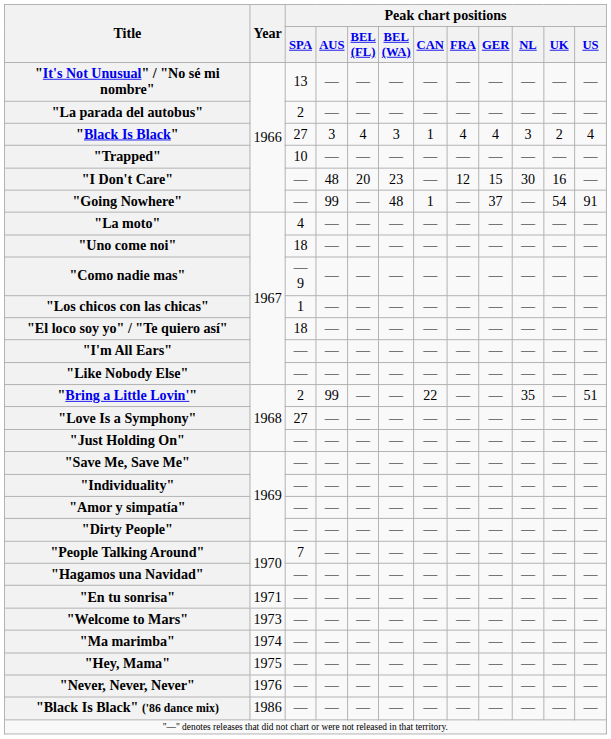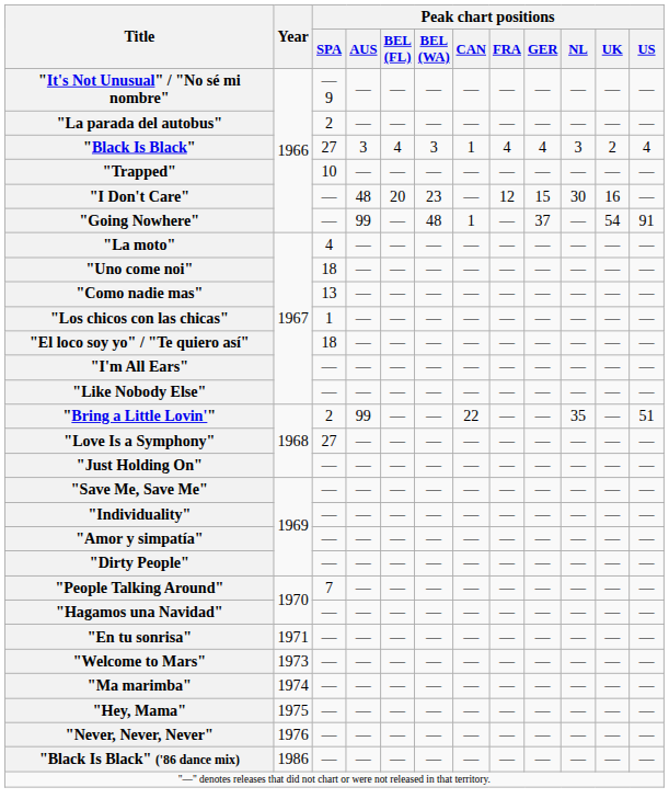 <table class="wikitable plainrowheaders" style="text-align:center;">
 <tr>
 <th rowspan="2" scope="col" style="width:17em;">Title</th>
 <th rowspan="2" scope="col" style="width:2em;">Year</th>
 <th colspan="10">Peak chart positions</th>
 </tr>
 <tr>
 <th scope="col" style="width:2em;font-size:90%;"><a href='#'>SPA</a><br></th>
 <th scope="col" style="width:2em;font-size:90%;"><a href='#'>AUS</a><br></th>
 <th scope="col" style="width:2em;font-size:90%;"><a href='#'>BEL (FL)</a><br></th>
 <th scope="col" style="width:2em;font-size:90%;"><a href='#'>BEL (WA)</a><br></th>
 <th scope="col" style="width:2em;font-size:90%;"><a href='#'>CAN</a><br></th>
 <th scope="col" style="width:2em;font-size:90%;"><a href='#'>FRA</a><br></th>
 <th scope="col" style="width:2em;font-size:90%;"><a href='#'>GER</a><br></th>
 <th scope="col" style="width:2em;font-size:90%;"><a href='#'>NL</a><br></th>
 <th scope="col" style="width:2em;font-size:90%;"><a href='#'>UK</a><br></th>
 <th scope="col" style="width:2em;font-size:90%;"><a href='#'>US</a><br></th>
 </tr>
 <tr>
 <th scope="row">"<a href='#'>It's Not Unusual</a>" / "No sé mi nombre"</th>
 <td rowspan="6">1966</td>
-<td>13</td>
+<td>—<br>9</td>
 <td>—</td>
 <td>—</td>
 <td>—</td>
 <td>—</td>
 <td>—</td>
 <td>—</td>
 <td>—</td>
 <td>—</td>
 <td>—</td>
 </tr>
 <tr>
 <th scope="row">"La parada del autobus"</th>
 <td>2</td>
 <td>—</td>
 <td>—</td>
 <td>—</td>
 <td>—</td>
 <td>—</td>
 <td>—</td>
 <td>—</td>
 <td>—</td>
 <td>—</td>
 </tr>
 <tr>
 <th scope="row">"<a href='#'>Black Is Black</a>"</th>
 <td>27</td>
 <td>3</td>
 <td>4</td>
 <td>3</td>
 <td>1</td>
 <td>4</td>
 <td>4</td>
 <td>3</td>
 <td>2</td>
 <td>4</td>
 </tr>
 <tr>
 <th scope="row">"Trapped"</th>
 <td>10</td>
 <td>—</td>
 <td>—</td>
 <td>—</td>
 <td>—</td>
 <td>—</td>
 <td>—</td>
 <td>—</td>
 <td>—</td>
 <td>—</td>
 </tr>
 <tr>
 <th scope="row">"I Don't Care"</th>
 <td>—</td>
 <td>48</td>
 <td>20</td>
 <td>23</td>
 <td>—</td>
 <td>12</td>
 <td>15</td>
 <td>30</td>
 <td>16</td>
 <td>—</td>
 </tr>
 <tr>
 <th scope="row">"Going Nowhere"</th>
 <td>—</td>
 <td>99</td>
 <td>—</td>
 <td>48</td>
 <td>1</td>
 <td>—</td>
 <td>37</td>
 <td>—</td>
 <td>54</td>
 <td>91</td>
 </tr>
 <tr>
 <th scope="row">"La moto"</th>
 <td rowspan="7">1967</td>
 <td>4</td>
 <td>—</td>
 <td>—</td>
 <td>—</td>
 <td>—</td>
 <td>—</td>
 <td>—</td>
 <td>—</td>
 <td>—</td>
 <td>—</td>
 </tr>
 <tr>
 <th scope="row">"Uno come noi"</th>
 <td>18</td>
 <td>—</td>
 <td>—</td>
 <td>—</td>
 <td>—</td>
 <td>—</td>
 <td>—</td>
 <td>—</td>
 <td>—</td>
 <td>—</td>
 </tr>
 <tr>
 <th scope="row">"Como nadie mas"</th>
-<td>—<br>9</td>
+<td>13</td>
 <td>—</td>
 <td>—</td>
 <td>—</td>
 <td>—</td>
 <td>—</td>
 <td>—</td>
 <td>—</td>
 <td>—</td>
 <td>—</td>
 </tr>
 <tr>
 <th scope="row">"Los chicos con las chicas"</th>
 <td>1</td>
 <td>—</td>
 <td>—</td>
 <td>—</td>
 <td>—</td>
 <td>—</td>
 <td>—</td>
 <td>—</td>
 <td>—</td>
 <td>—</td>
 </tr>
 <tr>
 <th scope="row">"El loco soy yo" / "Te quiero así"</th>
 <td>18</td>
 <td>—</td>
 <td>—</td>
 <td>—</td>
 <td>—</td>
 <td>—</td>
 <td>—</td>
 <td>—</td>
 <td>—</td>
 <td>—</td>
 </tr>
 <tr>
 <th scope="row">"I'm All Ears"</th>
 <td>—</td>
 <td>—</td>
 <td>—</td>
 <td>—</td>
 <td>—</td>
 <td>—</td>
 <td>—</td>
 <td>—</td>
 <td>—</td>
 <td>—</td>
 </tr>
 <tr>
 <th scope="row">"Like Nobody Else"</th>
 <td>—</td>
 <td>—</td>
 <td>—</td>
 <td>—</td>
 <td>—</td>
 <td>—</td>
 <td>—</td>
 <td>—</td>
 <td>—</td>
 <td>—</td>
 </tr>
 <tr>
 <th scope="row">"<a href='#'>Bring a Little Lovin'</a>"</th>
 <td rowspan="3">1968</td>
 <td>2</td>
 <td>99</td>
 <td>—</td>
 <td>—</td>
 <td>22</td>
 <td>—</td>
 <td>—</td>
 <td>35</td>
 <td>—</td>
 <td>51</td>
 </tr>
 <tr>
 <th scope="row">"Love Is a Symphony"</th>
 <td>27</td>
 <td>—</td>
 <td>—</td>
 <td>—</td>
 <td>—</td>
 <td>—</td>
 <td>—</td>
 <td>—</td>
 <td>—</td>
 <td>—</td>
 </tr>
 <tr>
 <th scope="row">"Just Holding On"</th>
 <td>—</td>
 <td>—</td>
 <td>—</td>
 <td>—</td>
 <td>—</td>
 <td>—</td>
 <td>—</td>
 <td>—</td>
 <td>—</td>
 <td>—</td>
 </tr>
 <tr>
 <th scope="row">"Save Me, Save Me"</th>
 <td rowspan="4">1969</td>
 <td>—</td>
 <td>—</td>
 <td>—</td>
 <td>—</td>
 <td>—</td>
 <td>—</td>
 <td>—</td>
 <td>—</td>
 <td>—</td>
 <td>—</td>
 </tr>
 <tr>
 <th scope="row">"Individuality"</th>
 <td>—</td>
 <td>—</td>
 <td>—</td>
 <td>—</td>
 <td>—</td>
 <td>—</td>
 <td>—</td>
 <td>—</td>
 <td>—</td>
 <td>—</td>
 </tr>
 <tr>
 <th scope="row">"Amor y simpatía"</th>
 <td>—</td>
 <td>—</td>
 <td>—</td>
 <td>—</td>
 <td>—</td>
 <td>—</td>
 <td>—</td>
 <td>—</td>
 <td>—</td>
 <td>—</td>
 </tr>
 <tr>
 <th scope="row">"Dirty People"</th>
 <td>—</td>
 <td>—</td>
 <td>—</td>
 <td>—</td>
 <td>—</td>
 <td>—</td>
 <td>—</td>
 <td>—</td>
 <td>—</td>
 <td>—</td>
 </tr>
 <tr>
 <th scope="row">"People Talking Around"</th>
 <td rowspan="2">1970</td>
 <td>7</td>
 <td>—</td>
 <td>—</td>
 <td>—</td>
 <td>—</td>
 <td>—</td>
 <td>—</td>
 <td>—</td>
 <td>—</td>
 <td>—</td>
 </tr>
 <tr>
 <th scope="row">"Hagamos una Navidad"</th>
 <td>—</td>
 <td>—</td>
 <td>—</td>
 <td>—</td>
 <td>—</td>
 <td>—</td>
 <td>—</td>
 <td>—</td>
 <td>—</td>
 <td>—</td>
 </tr>
 <tr>
 <th scope="row">"En tu sonrisa"</th>
 <td>1971</td>
 <td>—</td>
 <td>—</td>
 <td>—</td>
 <td>—</td>
 <td>—</td>
 <td>—</td>
 <td>—</td>
 <td>—</td>
 <td>—</td>
 <td>—</td>
 </tr>
 <tr>
 <th scope="row">"Welcome to Mars"</th>
 <td>1973</td>
 <td>—</td>
 <td>—</td>
 <td>—</td>
 <td>—</td>
 <td>—</td>
 <td>—</td>
 <td>—</td>
 <td>—</td>
 <td>—</td>
 <td>—</td>
 </tr>
 <tr>
 <th scope="row">"Ma marimba"</th>
 <td>1974</td>
 <td>—</td>
 <td>—</td>
 <td>—</td>
 <td>—</td>
 <td>—</td>
 <td>—</td>
 <td>—</td>
 <td>—</td>
 <td>—</td>
 <td>—</td>
 </tr>
 <tr>
 <th scope="row">"Hey, Mama"</th>
 <td>1975</td>
 <td>—</td>
 <td>—</td>
 <td>—</td>
 <td>—</td>
 <td>—</td>
 <td>—</td>
 <td>—</td>
 <td>—</td>
 <td>—</td>
 <td>—</td>
 </tr>
 <tr>
 <th scope="row">"Never, Never, Never"</th>
 <td>1976</td>
 <td>—</td>
 <td>—</td>
 <td>—</td>
 <td>—</td>
 <td>—</td>
 <td>—</td>
 <td>—</td>
 <td>—</td>
 <td>—</td>
 <td>—</td>
 </tr>
 <tr>
 <th scope="row">"Black Is Black" <small>('86 dance mix)</small></th>
 <td>1986</td>
 <td>—</td>
 <td>—</td>
 <td>—</td>
 <td>—</td>
 <td>—</td>
 <td>—</td>
 <td>—</td>
 <td>—</td>
 <td>—</td>
 <td>—</td>
 </tr>
 <tr>
 <td colspan="12" style="font-size:8pt">"—" denotes releases that did not chart or were not released in that territory.</td>
 </tr>
 </table>
